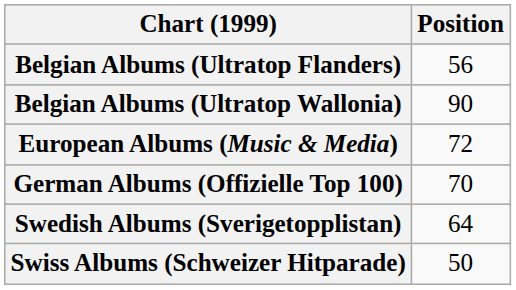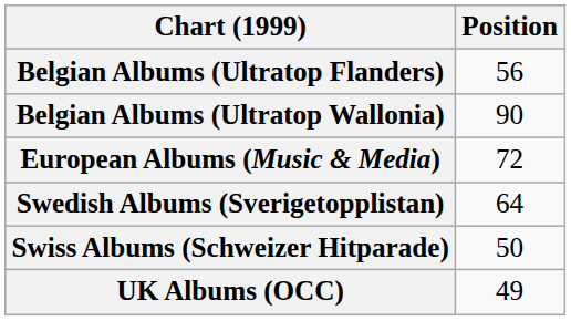 <table class="wikitable sortable plainrowheaders" style="text-align:center">
 <tr>
 <th scope="col">Chart (1999)</th>
 <th scope="col">Position</th>
 </tr>
 <tr>
 <th scope="row">Belgian Albums (Ultratop Flanders)</th>
 <td>56</td>
 </tr>
 <tr>
 <th scope="row">Belgian Albums (Ultratop Wallonia)</th>
 <td>90</td>
 </tr>
 <tr>
 <th scope="row">European Albums (<em>Music & Media</em>)</th>
 <td>72</td>
 </tr>
 <tr>
-<th scope="row">German Albums (Offizielle Top 100)</th>
-<td>70</td>
-</tr>
-<tr>
 <th scope="row">Swedish Albums (Sverigetopplistan)</th>
 <td>64</td>
 </tr>
 <tr>
 <th scope="row">Swiss Albums (Schweizer Hitparade)</th>
 <td>50</td>
 </tr>
+<tr>
+<th scope="row">UK Albums (OCC)</th>
+<td>49</td>
+</tr>
 </table>
